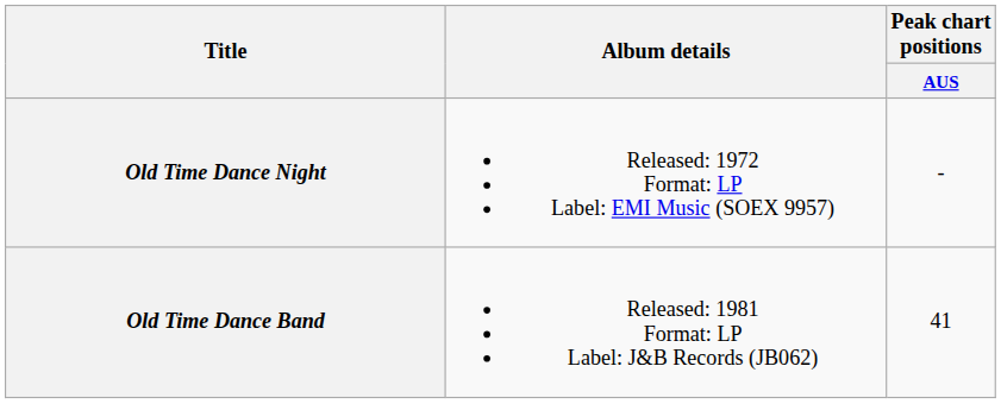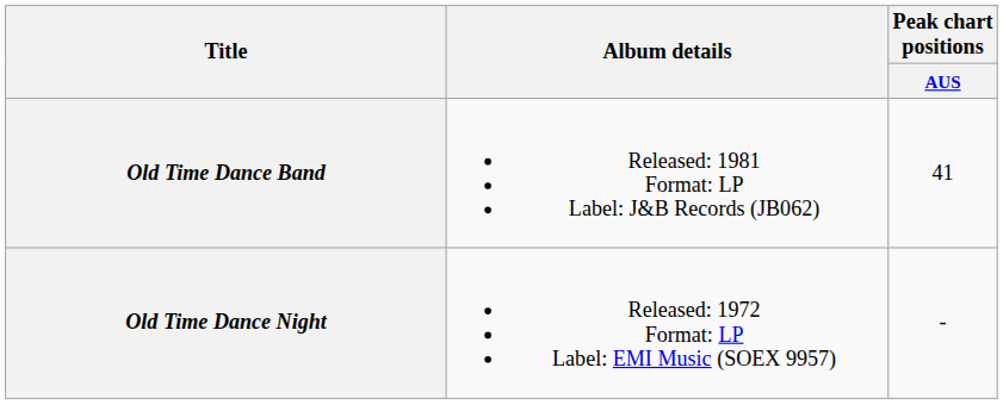 <table class="wikitable plainrowheaders" style="text-align:center;" border="1">
 <tr>
 <th scope="col" rowspan="2" style="width:20em;">Title</th>
 <th scope="col" rowspan="2" style="width:20em;">Album details</th>
 <th scope="col" colspan="1">Peak chart<br>positions</th>
 </tr>
 <tr>
 <th scope="col" style="text-align:center;"><small><a href='#'>AUS</a></small><br></th>
 </tr>
 <tr>
+<th scope="row"><em>Old Time Dance Band</em></th>
+<td><br><ul><li>Released: 1981</li><li>Format: LP</li><li>Label: J&B Records (JB062)</li></ul></td>
+<td align="center">41</td>
+</tr>
+<tr>
 <th scope="row"><em>Old Time Dance Night</em></th>
 <td><br><ul><li>Released: 1972</li><li>Format: <a href='#'>LP</a></li><li>Label: <a href='#'>EMI Music</a> (SOEX 9957)</li></ul></td>
 <td align="center">-</td>
 </tr>
-<tr>
-<th scope="row"><em>Old Time Dance Band</em></th>
-<td><br><ul><li>Released: 1981</li><li>Format: LP</li><li>Label: J&B Records (JB062)</li></ul></td>
-<td align="center">41</td>
-</tr>
 </table>
